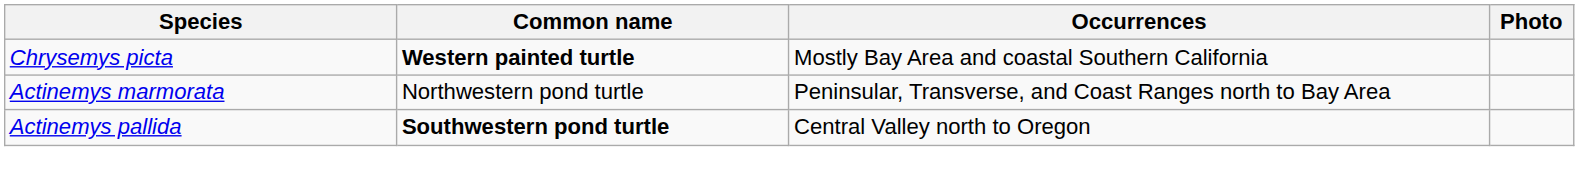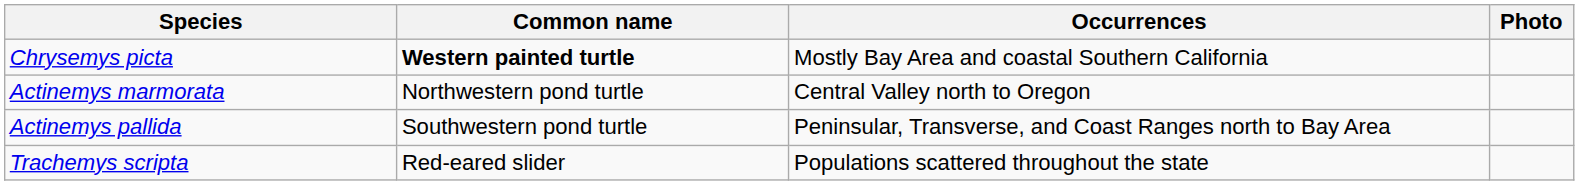 <table width=90% class="wikitable">
 <tr>
 <th width=25%>Species</th>
 <th width=25%>Common name</th>
 <th>Occurrences</th>
 <th>Photo</th>
 </tr>
 <tr>
 <td><em><a href='#'>Chrysemys picta</a></em>  </td>
 <td><strong>Western painted turtle</strong></td>
 <td>Mostly Bay Area and coastal Southern California</td>
 <td></td>
 </tr>
 <tr>
 <td><em><a href='#'>Actinemys marmorata</a></em></td>
 <td>Northwestern pond turtle</td>
+<td>Central Valley north to Oregon</td>
+<td></td>
+</tr>
+<tr>
+<td><em><a href='#'>Actinemys pallida</a></em></td>
+<td>Southwestern pond turtle</td>
 <td>Peninsular, Transverse, and Coast Ranges north to Bay Area</td>
 <td></td>
 </tr>
 <tr>
-<td><em><a href='#'>Actinemys pallida</a></em></td>
-<td><strong>Southwestern pond turtle</strong></td>
-<td>Central Valley north to Oregon</td>
+<td><em><a href='#'>Trachemys scripta</a></em>  </td>
+<td>Red-eared slider</td>
+<td>Populations scattered throughout the state</td>
 <td></td>
 </tr>
 </table>
